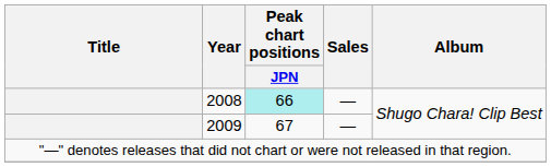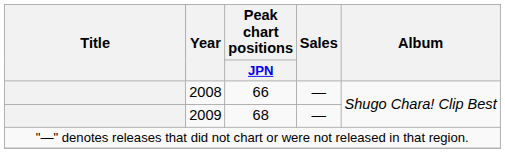 <table class="wikitable plainrowheaders" style="text-align:center;">
 <tr>
 <th scope="col" rowspan="2" style="width:12em;">Title</th>
 <th scope="col" rowspan="2">Year</th>
 <th scope="col" colspan="1">Peak chart positions</th>
 <th scope="col" rowspan="2">Sales</th>
 <th scope="col" rowspan="2">Album</th>
 </tr>
 <tr>
 <th scope="col" style="width:3em;font-size:90%;"><a href='#'>JPN</a><br></th>
 </tr>
 <tr>
 <th scope="row"></th>
 <td>2008</td>
-<td style="background: paleturquoise;">66</td>
+<td>66</td>
 <td>—</td>
 <td rowspan="2"><em>Shugo Chara! Clip Best</em></td>
 </tr>
 <tr>
 <th scope="row"></th>
 <td>2009</td>
-<td>67</td>
+<td>68</td>
 <td>—</td>
 </tr>
 <tr>
 <td colspan="5" style="font-size:90%;">"—" denotes releases that did not chart or were not released in that region.</td>
 </tr>
 <tr>
 </tr>
 </table>
